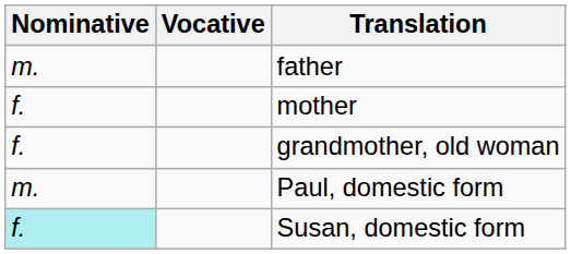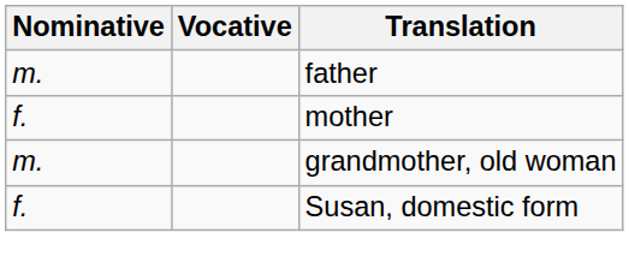 <table class="wikitable">
 <tr>
 <th>Nominative</th>
 <th>Vocative</th>
 <th>Translation</th>
 </tr>
 <tr>
 <td> <em>m.</em></td>
 <td></td>
 <td>father</td>
 </tr>
 <tr>
 <td> <em>f.</em></td>
 <td></td>
 <td>mother</td>
 </tr>
 <tr>
-<td> <em>f.</em></td>
+<td> <em>m.</em></td>
 <td></td>
 <td>grandmother, old woman</td>
 </tr>
 <tr>
-<td> <em>m.</em></td>
-<td></td>
-<td>Paul, domestic form</td>
-</tr>
-<tr>
-<td style="background: paleturquoise;"> <em>f.</em></td>
+<td> <em>f.</em></td>
 <td></td>
 <td>Susan, domestic form</td>
 </tr>
 </table>
